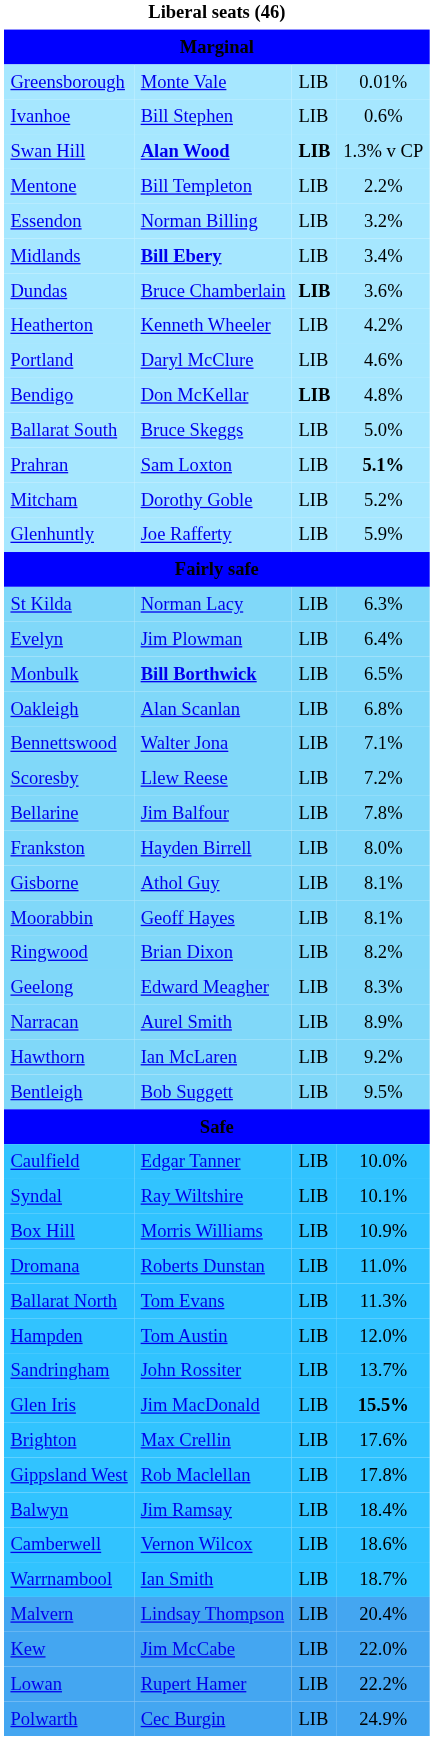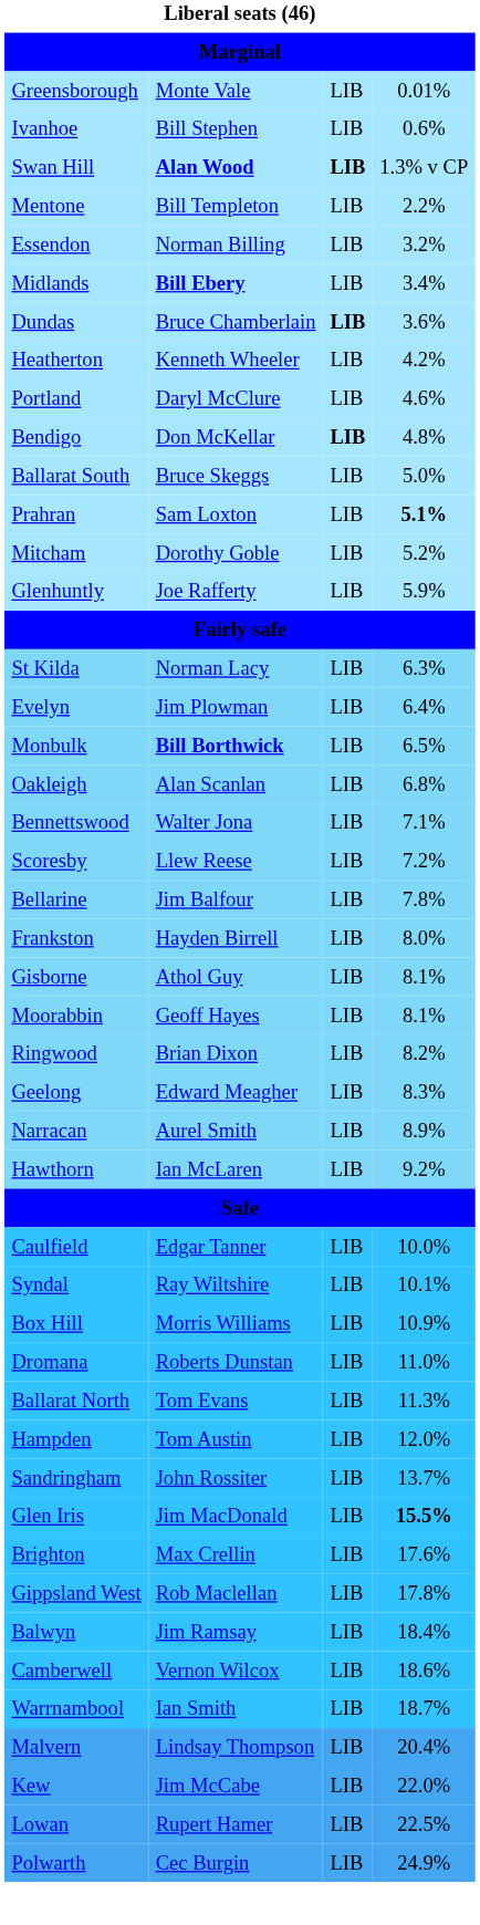 <table class="toccolours" cellpadding="5" cellspacing="0" style="float:left; margin-right:.5em; margin-top:.4em; font-size:90%;">
 <tr>
 <td COLSPAN=4 align="center"><strong>Liberal seats (46)</strong></td>
 </tr>
 <tr>
 <td COLSPAN=4 align="center" bgcolor="Blue"><span><strong>Marginal</strong></span></td>
 </tr>
 <tr>
 <td align="left" bgcolor="A6E7FF"><a href='#'>Greensborough</a></td>
 <td align="left" bgcolor="A6E7FF"><a href='#'>Monte Vale</a></td>
 <td align="left" bgcolor="A6E7FF">LIB</td>
 <td align="center" bgcolor="A6E7FF">0.01%</td>
 </tr>
 <tr>
 <td align="left" bgcolor="A6E7FF"><a href='#'>Ivanhoe</a></td>
 <td align="left" bgcolor="A6E7FF"><a href='#'>Bill Stephen</a></td>
 <td align="left" bgcolor="A6E7FF">LIB</td>
 <td align="center" bgcolor="A6E7FF">0.6%</td>
 </tr>
 <tr>
 <td align="left" bgcolor="A6E7FF"><a href='#'>Swan Hill</a></td>
 <td align="left" bgcolor="A6E7FF"><strong><a href='#'>Alan Wood</a></strong></td>
 <td align="left" bgcolor="A6E7FF"><strong>LIB</strong></td>
 <td align="center" bgcolor="A6E7FF">1.3% v CP</td>
 </tr>
 <tr>
 <td align="left" bgcolor="A6E7FF"><a href='#'>Mentone</a></td>
 <td align="left" bgcolor="A6E7FF"><a href='#'>Bill Templeton</a></td>
 <td align="left" bgcolor="A6E7FF">LIB</td>
 <td align="center" bgcolor="A6E7FF">2.2%</td>
 </tr>
 <tr>
 <td align="left" bgcolor="A6E7FF"><a href='#'>Essendon</a></td>
 <td align="left" bgcolor="A6E7FF"><a href='#'>Norman Billing</a></td>
 <td align="left" bgcolor="A6E7FF">LIB</td>
 <td align="center" bgcolor="A6E7FF">3.2%</td>
 </tr>
 <tr>
 <td align="left" bgcolor="A6E7FF"><a href='#'>Midlands</a></td>
 <td align="left" bgcolor="A6E7FF"><strong><a href='#'>Bill Ebery</a></strong></td>
 <td align="left" bgcolor="A6E7FF">LIB</td>
 <td align="center" bgcolor="A6E7FF">3.4%</td>
 </tr>
 <tr>
 <td align="left" bgcolor="A6E7FF"><a href='#'>Dundas</a></td>
 <td align="left" bgcolor="A6E7FF"><a href='#'>Bruce Chamberlain</a></td>
 <td align="left" bgcolor="A6E7FF"><strong>LIB</strong></td>
 <td align="center" bgcolor="A6E7FF">3.6%</td>
 </tr>
 <tr>
 <td align="left" bgcolor="A6E7FF"><a href='#'>Heatherton</a></td>
 <td align="left" bgcolor="A6E7FF"><a href='#'>Kenneth Wheeler</a></td>
 <td align="left" bgcolor="A6E7FF">LIB</td>
 <td align="center" bgcolor="A6E7FF">4.2%</td>
 </tr>
 <tr>
 <td align="left" bgcolor="A6E7FF"><a href='#'>Portland</a></td>
 <td align="left" bgcolor="A6E7FF"><a href='#'>Daryl McClure</a></td>
 <td align="left" bgcolor="A6E7FF">LIB</td>
 <td align="center" bgcolor="A6E7FF">4.6%</td>
 </tr>
 <tr>
 <td align="left" bgcolor="A6E7FF"><a href='#'>Bendigo</a></td>
 <td align="left" bgcolor="A6E7FF"><a href='#'>Don McKellar</a></td>
 <td align="left" bgcolor="A6E7FF"><strong>LIB</strong></td>
 <td align="center" bgcolor="A6E7FF">4.8%</td>
 </tr>
 <tr>
 <td align="left" bgcolor="A6E7FF"><a href='#'>Ballarat South</a></td>
 <td align="left" bgcolor="A6E7FF"><a href='#'>Bruce Skeggs</a></td>
 <td align="left" bgcolor="A6E7FF">LIB</td>
 <td align="center" bgcolor="A6E7FF">5.0%</td>
 </tr>
 <tr>
 <td align="left" bgcolor="A6E7FF"><a href='#'>Prahran</a></td>
 <td align="left" bgcolor="A6E7FF"><a href='#'>Sam Loxton</a></td>
 <td align="left" bgcolor="A6E7FF">LIB</td>
 <td align="center" bgcolor="A6E7FF"><strong>5.1%</strong></td>
 </tr>
 <tr>
 <td align="left" bgcolor="A6E7FF"><a href='#'>Mitcham</a></td>
 <td align="left" bgcolor="A6E7FF"><a href='#'>Dorothy Goble</a></td>
 <td align="left" bgcolor="A6E7FF">LIB</td>
 <td align="center" bgcolor="A6E7FF">5.2%</td>
 </tr>
 <tr>
 <td align="left" bgcolor="A6E7FF"><a href='#'>Glenhuntly</a></td>
 <td align="left" bgcolor="A6E7FF"><a href='#'>Joe Rafferty</a></td>
 <td align="left" bgcolor="A6E7FF">LIB</td>
 <td align="center" bgcolor="A6E7FF">5.9%</td>
 </tr>
 <tr>
 <td COLSPAN=4 align="center" bgcolor="blue"><span><strong>Fairly safe</strong></span></td>
 </tr>
 <tr>
 <td align="left" bgcolor="80D8F9"><a href='#'>St Kilda</a></td>
 <td align="left" bgcolor="80D8F9"><a href='#'>Norman Lacy</a></td>
 <td align="left" bgcolor="80D8F9">LIB</td>
 <td align="center" bgcolor="80D8F9">6.3%</td>
 </tr>
 <tr>
 <td align="left" bgcolor="80D8F9"><a href='#'>Evelyn</a></td>
 <td align="left" bgcolor="80D8F9"><a href='#'>Jim Plowman</a></td>
 <td align="left" bgcolor="80D8F9">LIB</td>
 <td align="center" bgcolor="80D8F9">6.4%</td>
 </tr>
 <tr>
 <td align="left" bgcolor="80D8F9"><a href='#'>Monbulk</a></td>
 <td align="left" bgcolor="80D8F9"><strong><a href='#'>Bill Borthwick</a></strong></td>
 <td align="left" bgcolor="80D8F9">LIB</td>
 <td align="center" bgcolor="80D8F9">6.5%</td>
 </tr>
 <tr>
 <td align="left" bgcolor="80D8F9"><a href='#'>Oakleigh</a></td>
 <td align="left" bgcolor="80D8F9"><a href='#'>Alan Scanlan</a></td>
 <td align="left" bgcolor="80D8F9">LIB</td>
 <td align="center" bgcolor="80D8F9">6.8%</td>
 </tr>
 <tr>
 <td align="left" bgcolor="80D8F9"><a href='#'>Bennettswood</a></td>
 <td align="left" bgcolor="80D8F9"><a href='#'>Walter Jona</a></td>
 <td align="left" bgcolor="80D8F9">LIB</td>
 <td align="center" bgcolor="80D8F9">7.1%</td>
 </tr>
 <tr>
 <td align="left" bgcolor="80D8F9"><a href='#'>Scoresby</a></td>
 <td align="left" bgcolor="80D8F9"><a href='#'>Llew Reese</a></td>
 <td align="left" bgcolor="80D8F9">LIB</td>
 <td align="center" bgcolor="80D8F9">7.2%</td>
 </tr>
 <tr>
 <td align="left" bgcolor="80D8F9"><a href='#'>Bellarine</a></td>
 <td align="left" bgcolor="80D8F9"><a href='#'>Jim Balfour</a></td>
 <td align="left" bgcolor="80D8F9">LIB</td>
 <td align="center" bgcolor="80D8F9">7.8%</td>
 </tr>
 <tr>
 <td align="left" bgcolor="80D8F9"><a href='#'>Frankston</a></td>
 <td align="left" bgcolor="80D8F9"><a href='#'>Hayden Birrell</a></td>
 <td align="left" bgcolor="80D8F9">LIB</td>
 <td align="center" bgcolor="80D8F9">8.0%</td>
 </tr>
 <tr>
 <td align="left" bgcolor="80D8F9"><a href='#'>Gisborne</a></td>
 <td align="left" bgcolor="80D8F9"><a href='#'>Athol Guy</a></td>
 <td align="left" bgcolor="80D8F9">LIB</td>
 <td align="center" bgcolor="80D8F9">8.1%</td>
 </tr>
 <tr>
 <td align="left" bgcolor="80D8F9"><a href='#'>Moorabbin</a></td>
 <td align="left" bgcolor="80D8F9"><a href='#'>Geoff Hayes</a></td>
 <td align="left" bgcolor="80D8F9">LIB</td>
 <td align="center" bgcolor="80D8F9">8.1%</td>
 </tr>
 <tr>
 <td align="left" bgcolor="80D8F9"><a href='#'>Ringwood</a></td>
 <td align="left" bgcolor="80D8F9"><a href='#'>Brian Dixon</a></td>
 <td align="left" bgcolor="80D8F9">LIB</td>
 <td align="center" bgcolor="80D8F9">8.2%</td>
 </tr>
 <tr>
 <td align="left" bgcolor="80D8F9"><a href='#'>Geelong</a></td>
 <td align="left" bgcolor="80D8F9"><a href='#'>Edward Meagher</a></td>
 <td align="left" bgcolor="80D8F9">LIB</td>
 <td align="center" bgcolor="80D8F9">8.3%</td>
 </tr>
 <tr>
 <td align="left" bgcolor="80D8F9"><a href='#'>Narracan</a></td>
 <td align="left" bgcolor="80D8F9"><a href='#'>Aurel Smith</a></td>
 <td align="left" bgcolor="80D8F9">LIB</td>
 <td align="center" bgcolor="80D8F9">8.9%</td>
 </tr>
 <tr>
 <td align="left" bgcolor="80D8F9"><a href='#'>Hawthorn</a></td>
 <td align="left" bgcolor="80D8F9"><a href='#'>Ian McLaren</a></td>
 <td align="left" bgcolor="80D8F9">LIB</td>
 <td align="center" bgcolor="80D8F9">9.2%</td>
 </tr>
 <tr>
-<td align="left" bgcolor="80D8F9"><a href='#'>Bentleigh</a></td>
-<td align="left" bgcolor="80D8F9"><a href='#'>Bob Suggett</a></td>
-<td align="left" bgcolor="80D8F9">LIB</td>
-<td align="center" bgcolor="80D8F9">9.5%</td>
-</tr>
-<tr>
 <td COLSPAN=4 align="center" bgcolor="blue"><span><strong>Safe</strong></span></td>
 </tr>
 <tr>
 <td align="left" bgcolor="31C3FF"><a href='#'>Caulfield</a></td>
 <td align="left" bgcolor="31C3FF"><a href='#'>Edgar Tanner</a></td>
 <td align="left" bgcolor="31C3FF">LIB</td>
 <td align="center" bgcolor="31C3FF">10.0%</td>
 </tr>
 <tr>
 <td align="left" bgcolor="31C3FF"><a href='#'>Syndal</a></td>
 <td align="left" bgcolor="31C3FF"><a href='#'>Ray Wiltshire</a></td>
 <td align="left" bgcolor="31C3FF">LIB</td>
 <td align="center" bgcolor="31C3FF">10.1%</td>
 </tr>
 <tr>
 <td align="left" bgcolor="31C3FF"><a href='#'>Box Hill</a></td>
 <td align="left" bgcolor="31C3FF"><a href='#'>Morris Williams</a></td>
 <td align="left" bgcolor="31C3FF">LIB</td>
 <td align="center" bgcolor="31C3FF">10.9%</td>
 </tr>
 <tr>
 <td align="left" bgcolor="31C3FF"><a href='#'>Dromana</a></td>
 <td align="left" bgcolor="31C3FF"><a href='#'>Roberts Dunstan</a></td>
 <td align="left" bgcolor="31C3FF">LIB</td>
 <td align="center" bgcolor="31C3FF">11.0%</td>
 </tr>
 <tr>
 <td align="left" bgcolor="31C3FF"><a href='#'>Ballarat North</a></td>
 <td align="left" bgcolor="31C3FF"><a href='#'>Tom Evans</a></td>
 <td align="left" bgcolor="31C3FF">LIB</td>
 <td align="center" bgcolor="31C3FF">11.3%</td>
 </tr>
 <tr>
 <td align="left" bgcolor="31C3FF"><a href='#'>Hampden</a></td>
 <td align="left" bgcolor="31C3FF"><a href='#'>Tom Austin</a></td>
 <td align="left" bgcolor="31C3FF">LIB</td>
 <td align="center" bgcolor="31C3FF">12.0%</td>
 </tr>
 <tr>
 <td align="left" bgcolor="31C3FF"><a href='#'>Sandringham</a></td>
 <td align="left" bgcolor="31C3FF"><a href='#'>John Rossiter</a></td>
 <td align="left" bgcolor="31C3FF">LIB</td>
 <td align="center" bgcolor="31C3FF">13.7%</td>
 </tr>
 <tr>
 <td align="left" bgcolor="31C3FF"><a href='#'>Glen Iris</a></td>
 <td align="left" bgcolor="31C3FF"><a href='#'>Jim MacDonald</a></td>
 <td align="left" bgcolor="31C3FF">LIB</td>
 <td align="center" bgcolor="31C3FF"><strong>15.5%</strong></td>
 </tr>
 <tr>
 <td align="left" bgcolor="31C3FF"><a href='#'>Brighton</a></td>
 <td align="left" bgcolor="31C3FF"><a href='#'>Max Crellin</a></td>
 <td align="left" bgcolor="31C3FF">LIB</td>
 <td align="center" bgcolor="31C3FF">17.6%</td>
 </tr>
 <tr>
 <td align="left" bgcolor="31C3FF"><a href='#'>Gippsland West</a></td>
 <td align="left" bgcolor="31C3FF"><a href='#'>Rob Maclellan</a></td>
 <td align="left" bgcolor="31C3FF">LIB</td>
 <td align="center" bgcolor="31C3FF">17.8%</td>
 </tr>
 <tr>
 <td align="left" bgcolor="31C3FF"><a href='#'>Balwyn</a></td>
 <td align="left" bgcolor="31C3FF"><a href='#'>Jim Ramsay</a></td>
 <td align="left" bgcolor="31C3FF">LIB</td>
 <td align="center" bgcolor="31C3FF">18.4%</td>
 </tr>
 <tr>
 <td align="left" bgcolor="31C3FF"><a href='#'>Camberwell</a></td>
 <td align="left" bgcolor="31C3FF"><a href='#'>Vernon Wilcox</a></td>
 <td align="left" bgcolor="31C3FF">LIB</td>
 <td align="center" bgcolor="31C3FF">18.6%</td>
 </tr>
 <tr>
 <td align="left" bgcolor="31C3FF"><a href='#'>Warrnambool</a></td>
 <td align="left" bgcolor="31C3FF"><a href='#'>Ian Smith</a></td>
 <td align="left" bgcolor="31C3FF">LIB</td>
 <td align="center" bgcolor="31C3FF">18.7%</td>
 </tr>
 <tr>
 <td align="left" bgcolor="44A6F1"><a href='#'>Malvern</a></td>
 <td align="left" bgcolor="44A6F1"><a href='#'>Lindsay Thompson</a></td>
 <td align="left" bgcolor="44A6F1">LIB</td>
 <td align="center" bgcolor="44A6F1">20.4%</td>
 </tr>
 <tr>
 <td align="left" bgcolor="44A6F1"><a href='#'>Kew</a></td>
 <td align="left" bgcolor="44A6F1"><a href='#'>Jim McCabe</a></td>
 <td align="left" bgcolor="44A6F1">LIB</td>
 <td align="center" bgcolor="44A6F1">22.0%</td>
 </tr>
 <tr>
 <td align="left" bgcolor="44A6F1"><a href='#'>Lowan</a></td>
 <td align="left" bgcolor="44A6F1"><a href='#'>Rupert Hamer</a></td>
 <td align="left" bgcolor="44A6F1">LIB</td>
-<td align="center" bgcolor="44A6F1">22.2%</td>
+<td align="center" bgcolor="44A6F1">22.5%</td>
 </tr>
 <tr>
 <td align="left" bgcolor="44A6F1"><a href='#'>Polwarth</a></td>
 <td align="left" bgcolor="44A6F1"><a href='#'>Cec Burgin</a></td>
 <td align="left" bgcolor="44A6F1">LIB</td>
 <td align="center" bgcolor="44A6F1">24.9%</td>
 </tr>
 <tr>
 </tr>
 </table>
